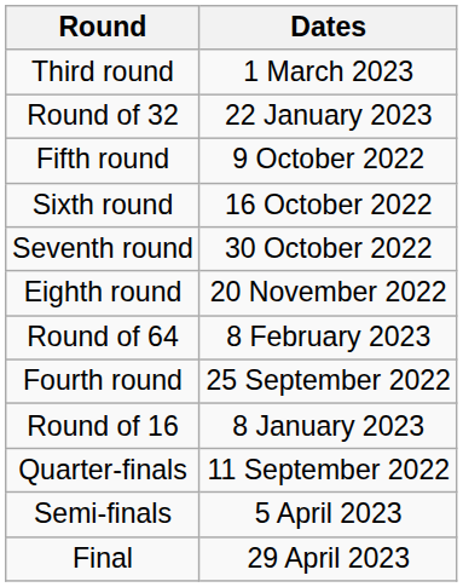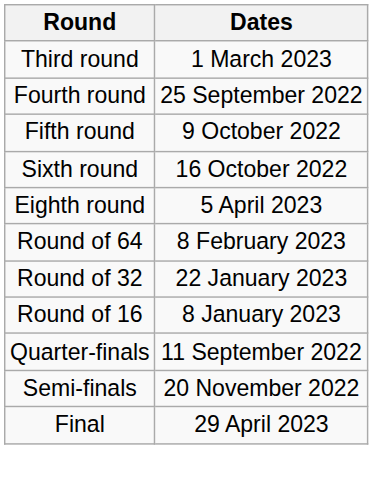 <table class="wikitable" style="text-align: center">
 <tr>
 <th>Round</th>
 <th>Dates</th>
 </tr>
 <tr>
 <td>Third round</td>
 <td>1 March 2023</td>
 </tr>
 <tr>
-<td>Round of 32</td>
-<td>22 January 2023</td>
+<td>Fourth round</td>
+<td>25 September 2022</td>
 </tr>
 <tr>
 <td>Fifth round</td>
 <td>9 October 2022</td>
 </tr>
 <tr>
 <td>Sixth round</td>
 <td>16 October 2022</td>
 </tr>
 <tr>
-<td>Seventh round</td>
-<td>30 October 2022</td>
-</tr>
-<tr>
 <td>Eighth round</td>
-<td>20 November 2022</td>
+<td>5 April 2023</td>
 </tr>
 <tr>
 <td>Round of 64</td>
 <td>8 February 2023</td>
 </tr>
 <tr>
-<td>Fourth round</td>
-<td>25 September 2022</td>
+<td>Round of 32</td>
+<td>22 January 2023</td>
 </tr>
 <tr>
 <td>Round of 16</td>
 <td>8 January 2023</td>
 </tr>
 <tr>
 <td>Quarter-finals</td>
 <td>11 September 2022</td>
 </tr>
 <tr>
 <td>Semi-finals</td>
-<td>5 April 2023</td>
+<td>20 November 2022</td>
 </tr>
 <tr>
 <td>Final</td>
 <td>29 April 2023</td>
 </tr>
 </table>
